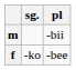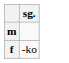 <table class=wikitable>
 <tr>
 <th></th>
 <th>sg.</th>
-<th>pl</th>
 </tr>
 <tr>
 <th>m</th>
 <td></td>
-<td>-bii</td>
 </tr>
 <tr>
 <th>f</th>
 <td>-ko</td>
-<td>-bee</td>
 </tr>
 </table>
